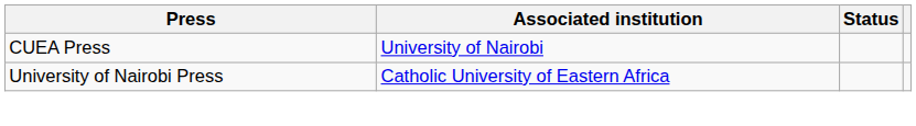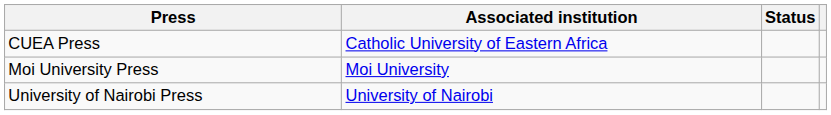 <table class="wikitable sortable">
 <tr>
 <th style="width:20em">Press</th>
 <th style="width:25em">Associated institution</th>
 <th>Status</th>
 <th></th>
 </tr>
 <tr>
 <td>CUEA Press</td>
-<td><a href='#'>University of Nairobi</a></td>
+<td><a href='#'>Catholic University of Eastern Africa</a></td>
+<td></td>
+<td></td>
+</tr>
+<tr>
+<td>Moi University Press</td>
+<td><a href='#'>Moi University</a></td>
 <td></td>
 <td></td>
 </tr>
 <tr>
 <td>University of Nairobi Press</td>
-<td><a href='#'>Catholic University of Eastern Africa</a></td>
+<td><a href='#'>University of Nairobi</a></td>
 <td></td>
 <td></td>
 </tr>
 </table>
